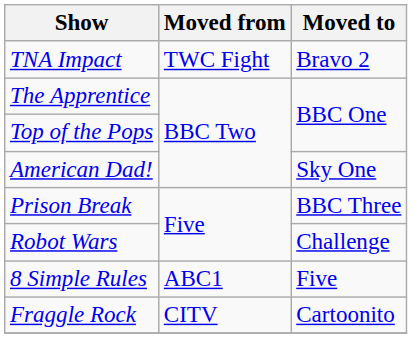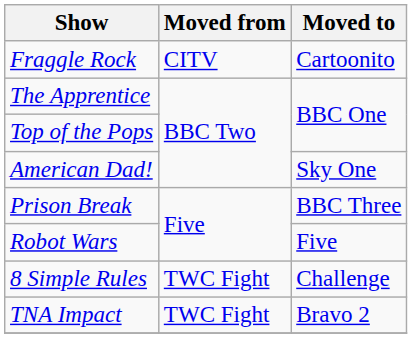 <table class="wikitable">
 <tr>
 <th>Show</th>
 <th>Moved from</th>
 <th>Moved to</th>
 </tr>
 <tr>
-<td><em><a href='#'>TNA Impact</a></em></td>
-<td><a href='#'>TWC Fight</a></td>
-<td><a href='#'>Bravo 2</a> </td>
+<td><em><a href='#'>Fraggle Rock</a></em></td>
+<td><a href='#'>CITV</a></td>
+<td><a href='#'>Cartoonito</a></td>
 </tr>
 <tr>
 <td><em><a href='#'>The Apprentice</a></em></td>
 <td rowspan=3><a href='#'>BBC Two</a></td>
 <td rowspan=2><a href='#'>BBC One</a></td>
 </tr>
 <tr>
 <td><em><a href='#'>Top of the Pops</a></em></td>
 </tr>
 <tr>
 <td><em><a href='#'>American Dad!</a></em></td>
 <td><a href='#'>Sky One</a></td>
 </tr>
 <tr>
 <td><em><a href='#'>Prison Break</a></em></td>
 <td rowspan="2"><a href='#'>Five</a></td>
 <td><a href='#'>BBC Three</a></td>
 </tr>
 <tr>
 <td><em><a href='#'>Robot Wars</a></em></td>
+<td><a href='#'>Five</a></td>
+</tr>
+<tr>
+<td><em><a href='#'>8 Simple Rules</a></em></td>
+<td><a href='#'>TWC Fight</a></td>
 <td><a href='#'>Challenge</a></td>
 </tr>
 <tr>
-<td><em><a href='#'>8 Simple Rules</a></em></td>
-<td><a href='#'>ABC1</a></td>
-<td><a href='#'>Five</a></td>
-</tr>
-<tr>
-<td><em><a href='#'>Fraggle Rock</a></em></td>
-<td><a href='#'>CITV</a></td>
-<td><a href='#'>Cartoonito</a></td>
+<td><em><a href='#'>TNA Impact</a></em></td>
+<td><a href='#'>TWC Fight</a></td>
+<td><a href='#'>Bravo 2</a> </td>
 </tr>
 <tr>
 </tr>
 </table>
